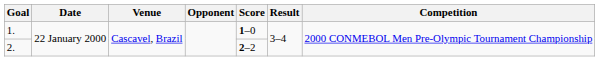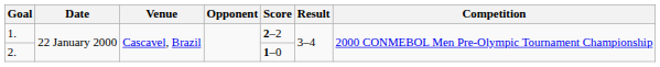 <table class="wikitable">
 <tr>
 <th>Goal</th>
 <th>Date</th>
 <th>Venue</th>
 <th>Opponent</th>
 <th>Score</th>
 <th>Result</th>
 <th>Competition</th>
 </tr>
 <tr>
 <td>1.</td>
 <td rowspan=2>22 January 2000</td>
 <td rowspan=2><a href='#'>Cascavel</a>, <a href='#'>Brazil</a></td>
 <td rowspan=2></td>
-<td><strong>1</strong>–0</td>
+<td><strong>2</strong>–2</td>
 <td rowspan=2>3–4</td>
 <td rowspan=2><a href='#'>2000 CONMEBOL Men Pre-Olympic Tournament Championship</a></td>
 </tr>
 <tr>
 <td>2.</td>
-<td><strong>2</strong>–2</td>
+<td><strong>1</strong>–0</td>
 </tr>
 </table>
